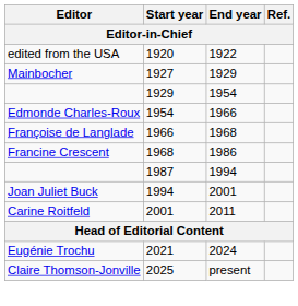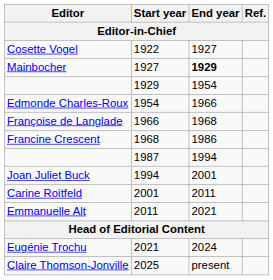 <table class="wikitable">
 <tr>
 <th>Editor</th>
 <th>Start year</th>
 <th>End year</th>
 <th>Ref.</th>
 </tr>
 <tr>
 <th colspan="4">Editor-in-Chief</th>
 </tr>
 <tr>
-<td>edited from the USA</td>
-<td>1920</td>
+<td><a href='#'>Cosette Vogel</a></td>
 <td>1922</td>
+<td>1927</td>
 <td></td>
 </tr>
 <tr>
 <td><a href='#'>Mainbocher</a></td>
 <td>1927</td>
-<td>1929</td>
+<td><strong>1929</strong></td>
 <td></td>
 </tr>
 <tr>
 <td></td>
 <td>1929</td>
 <td>1954</td>
 <td></td>
 </tr>
 <tr>
 <td><a href='#'>Edmonde Charles-Roux</a></td>
 <td>1954</td>
 <td>1966</td>
 <td></td>
 </tr>
 <tr>
 <td><a href='#'>Françoise de Langlade</a></td>
 <td>1966</td>
 <td>1968</td>
 <td></td>
 </tr>
 <tr>
 <td><a href='#'>Francine Crescent</a></td>
 <td>1968</td>
 <td>1986</td>
 <td></td>
 </tr>
 <tr>
 <td></td>
 <td>1987</td>
 <td>1994</td>
 <td></td>
 </tr>
 <tr>
 <td><a href='#'>Joan Juliet Buck</a></td>
 <td>1994</td>
 <td>2001</td>
 <td></td>
 </tr>
 <tr>
 <td><a href='#'>Carine Roitfeld</a></td>
 <td>2001</td>
 <td>2011</td>
 <td></td>
 </tr>
 <tr>
+<td><a href='#'>Emmanuelle Alt</a></td>
+<td>2011</td>
+<td>2021</td>
+<td></td>
+</tr>
+<tr>
 <th colspan="4"><strong>Head of Editorial Content</strong></th>
 </tr>
 <tr>
 <td><a href='#'>Eugénie Trochu</a></td>
 <td>2021</td>
 <td>2024</td>
 <td></td>
 </tr>
 <tr>
 <td><a href='#'>Claire Thomson-Jonville</a></td>
 <td>2025</td>
 <td>present</td>
 <td></td>
 </tr>
 </table>
